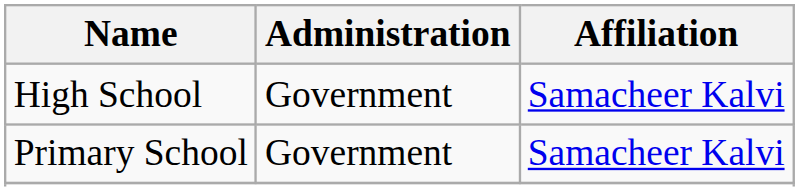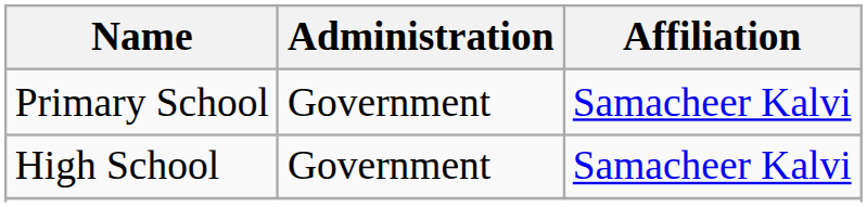 <table class="sortable wikitable" border="1">
 <tr>
 <th>Name</th>
 <th>Administration</th>
 <th>Affiliation</th>
 </tr>
 <tr>
-<td>High School</td>
+<td>Primary School</td>
 <td>Government</td>
 <td><a href='#'>Samacheer Kalvi</a></td>
 </tr>
 <tr>
-<td>Primary School</td>
+<td>High School</td>
 <td>Government</td>
 <td><a href='#'>Samacheer Kalvi</a></td>
 </tr>
 <tr>
 </tr>
 <tr>
 </tr>
 </table>
